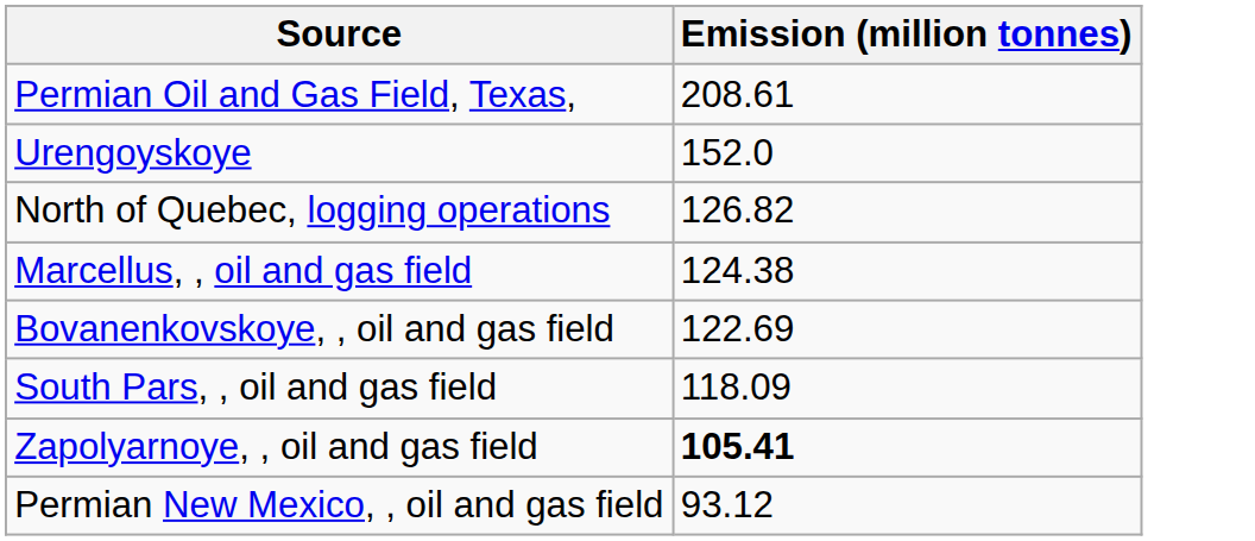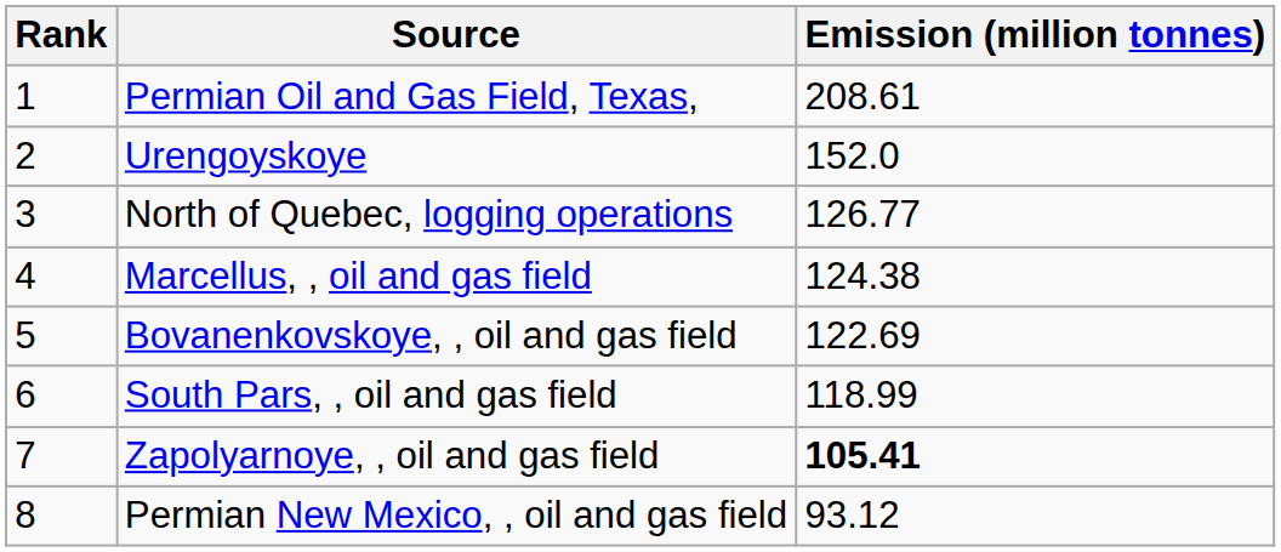 <table class="wikitable sortable">
 <tr>
+<th>Rank</th>
 <th>Source</th>
 <th>Emission (million <a href='#'>tonnes</a>)</th>
 </tr>
 <tr>
+<td>1</td>
 <td><a href='#'>Permian Oil and Gas Field</a>, <a href='#'>Texas</a>, </td>
 <td>208.61</td>
 </tr>
 <tr>
+<td>2</td>
 <td><a href='#'>Urengoyskoye</a> </td>
 <td>152.0</td>
 </tr>
 <tr>
+<td>3</td>
 <td>North of Quebec,    <a href='#'>logging operations</a></td>
-<td>126.82</td>
+<td>126.77</td>
 </tr>
 <tr>
+<td>4</td>
 <td><a href='#'>Marcellus</a>, , <a href='#'>oil and gas field</a></td>
 <td>124.38</td>
 </tr>
 <tr>
+<td>5</td>
 <td><a href='#'>Bovanenkovskoye</a>, , oil and gas field</td>
 <td>122.69</td>
 </tr>
 <tr>
+<td>6</td>
 <td><a href='#'>South Pars</a>, , oil and gas field</td>
-<td>118.09</td>
+<td>118.99</td>
 </tr>
 <tr>
+<td>7</td>
 <td><a href='#'>Zapolyarnoye</a>, , oil and gas field</td>
 <td><strong>105.41</strong></td>
 </tr>
 <tr>
+<td>8</td>
 <td>Permian <a href='#'>New Mexico</a>, , oil and gas field</td>
 <td>93.12</td>
 </tr>
 </table>
